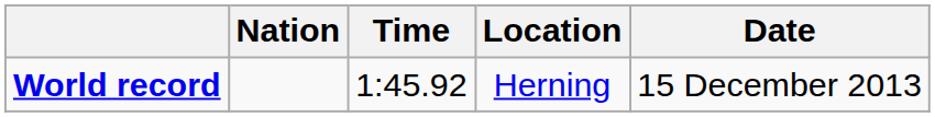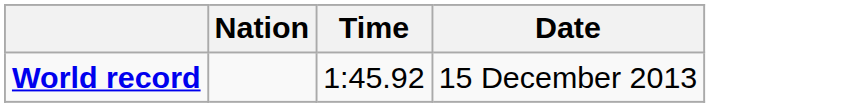 <table class=wikitable style=text-align:center>
 <tr>
 <th></th>
 <th>Nation</th>
 <th>Time</th>
-<th>Location</th>
 <th>Date</th>
 </tr>
 <tr>
 <td><strong><a href='#'>World record</a></strong></td>
 <td align=left></td>
 <td align=left>1:45.92</td>
-<td><a href='#'>Herning</a></td>
 <td>15 December 2013</td>
 </tr>
 </table>
